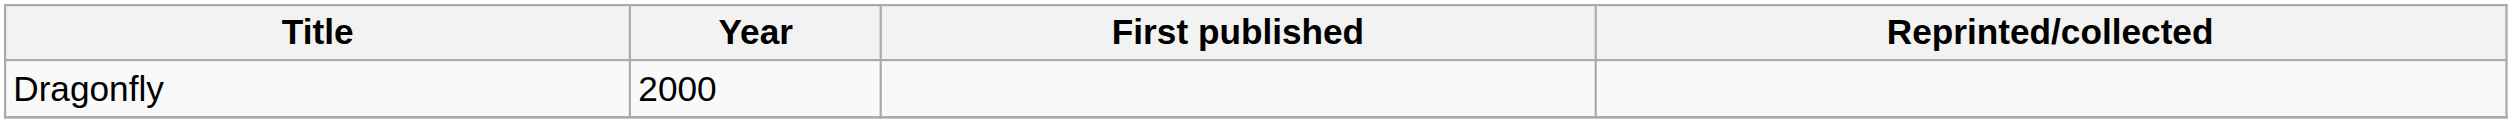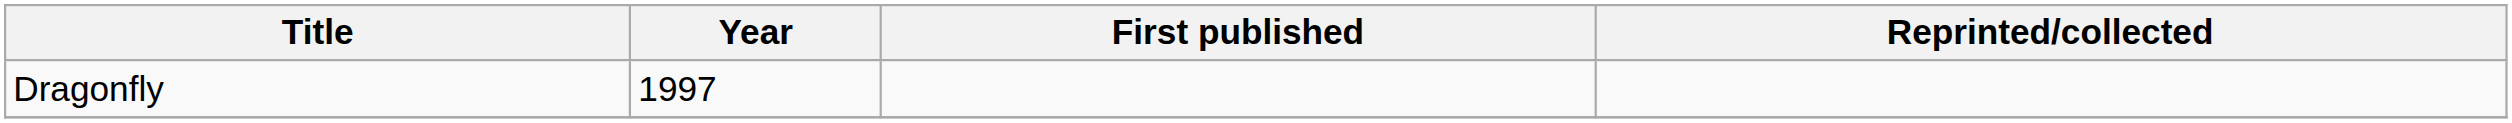 <table class='wikitable sortable' width='90%'>
 <tr>
 <th width=25%>Title</th>
 <th>Year</th>
 <th>First published</th>
 <th>Reprinted/collected</th>
 </tr>
 <tr>
 <td>Dragonfly</td>
-<td>2000</td>
+<td>1997</td>
 <td></td>
 <td></td>
 </tr>
 <tr>
 </tr>
 </table>
